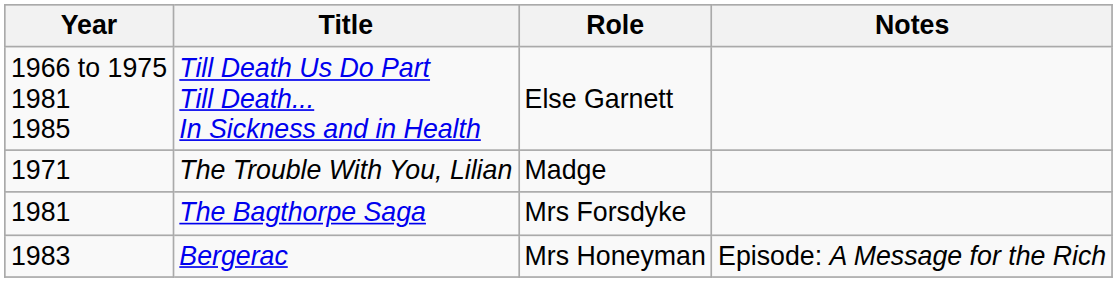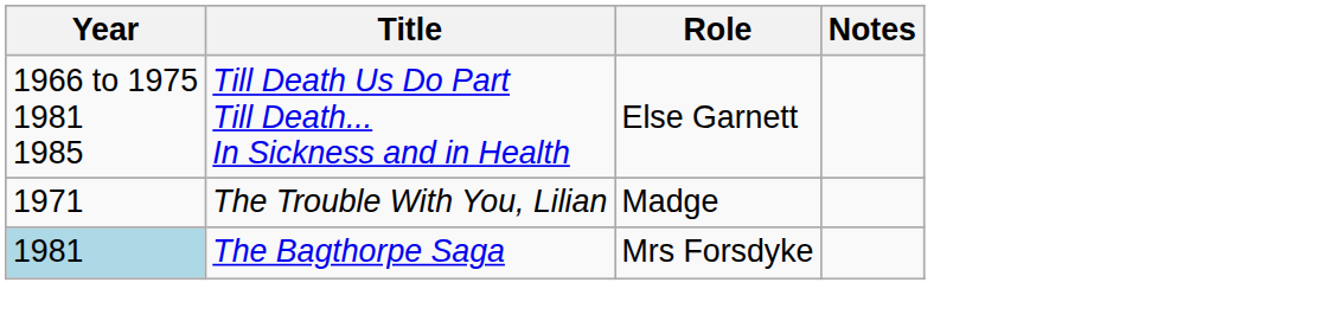 <table class= "wikitable">
 <tr>
 <th>Year</th>
 <th>Title</th>
 <th>Role</th>
 <th>Notes</th>
 </tr>
 <tr>
 <td>1966 to 1975<br>1981<br>1985</td>
 <td><em><a href='#'>Till Death Us Do Part</a></em> <br> <em><a href='#'>Till Death...</a></em> <br> <em><a href='#'>In Sickness and in Health</a></em></td>
 <td>Else Garnett</td>
 <td></td>
 </tr>
 <tr>
 <td>1971</td>
 <td><em>The Trouble With You, Lilian</em></td>
 <td>Madge</td>
 <td></td>
 </tr>
 <tr>
-<td>1981</td>
+<td style="background: lightblue;">1981</td>
 <td><em><a href='#'>The Bagthorpe Saga</a></em></td>
 <td>Mrs Forsdyke</td>
 <td></td>
 </tr>
-<tr>
-<td>1983</td>
-<td><em><a href='#'>Bergerac</a></em></td>
-<td>Mrs Honeyman</td>
-<td>Episode: <em>A Message for the Rich</em></td>
-</tr>
 </table>
